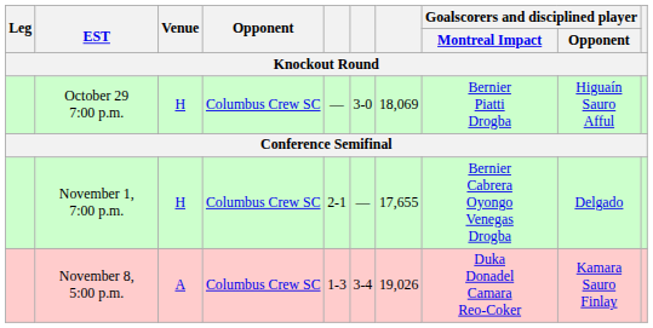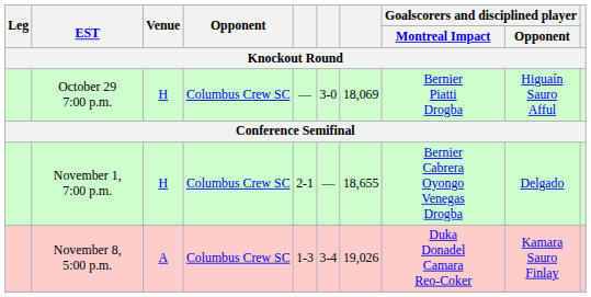 <table class="wikitable" Style="text-align: center;font-size:85%">
 <tr>
 <th rowspan="2">Leg</th>
 <th rowspan="2" style="width:110px"><br><a href='#'>EST</a></th>
 <th rowspan="2">Venue</th>
 <th rowspan="2">Opponent</th>
 <th rowspan="2"><br></th>
 <th rowspan="2"><br></th>
 <th rowspan="2"></th>
 <th colspan="2">Goalscorers and disciplined player</th>
 <th rowspan="2"></th>
 </tr>
 <tr>
 <th><a href='#'>Montreal Impact</a></th>
 <th>Opponent</th>
 </tr>
 <tr>
 <th colspan="12">Knockout Round</th>
 </tr>
 <tr style="background:#cfc">
 <td></td>
 <td>October 29<br>7:00 p.m.</td>
 <td><a href='#'>H</a></td>
 <td><a href='#'>Columbus Crew SC</a></td>
 <td>—</td>
 <td>3-0</td>
 <td>18,069</td>
 <td><a href='#'>Bernier</a> <br> <a href='#'>Piatti</a> <br> <a href='#'>Drogba</a> <br></td>
 <td><a href='#'>Higuaín</a> <br> <a href='#'>Sauro</a> <br> <a href='#'>Afful</a> </td>
 <td></td>
 </tr>
 <tr>
 <th colspan="12">Conference Semifinal</th>
 </tr>
 <tr style="background:#cfc">
 <td></td>
 <td>November 1, 7:00 p.m.</td>
 <td><a href='#'>H</a></td>
 <td><a href='#'>Columbus Crew SC</a></td>
 <td>2-1</td>
 <td>—</td>
-<td>17,655</td>
+<td>18,655</td>
 <td><a href='#'>Bernier</a> <br> <a href='#'>Cabrera</a> <br> <a href='#'>Oyongo</a> <br> <a href='#'>Venegas</a> <br> <a href='#'>Drogba</a> </td>
 <td><a href='#'>Delgado</a> </td>
 <td></td>
 </tr>
 <tr style="background:#fcc">
 <td></td>
 <td>November 8, 5:00 p.m.</td>
 <td><a href='#'>A</a></td>
 <td><a href='#'>Columbus Crew SC</a></td>
 <td>1-3</td>
 <td>3-4</td>
 <td>19,026</td>
 <td><a href='#'>Duka</a> <br> <a href='#'>Donadel</a> <br> <a href='#'>Camara</a> <br> <a href='#'>Reo-Coker</a> </td>
 <td><a href='#'>Kamara</a> <br> <a href='#'>Sauro</a> <br> <a href='#'>Finlay</a> </td>
 <td></td>
 </tr>
 </table>
